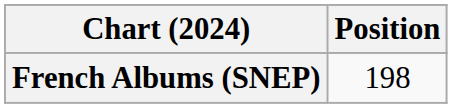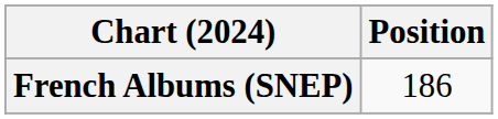 <table class="wikitable plainrowheaders" style="text-align:center">
 <tr>
 <th scope="col">Chart (2024)</th>
 <th scope="col">Position</th>
 </tr>
 <tr>
 <th scope="row">French Albums (SNEP)</th>
-<td>198</td>
+<td>186</td>
 </tr>
 </table>
